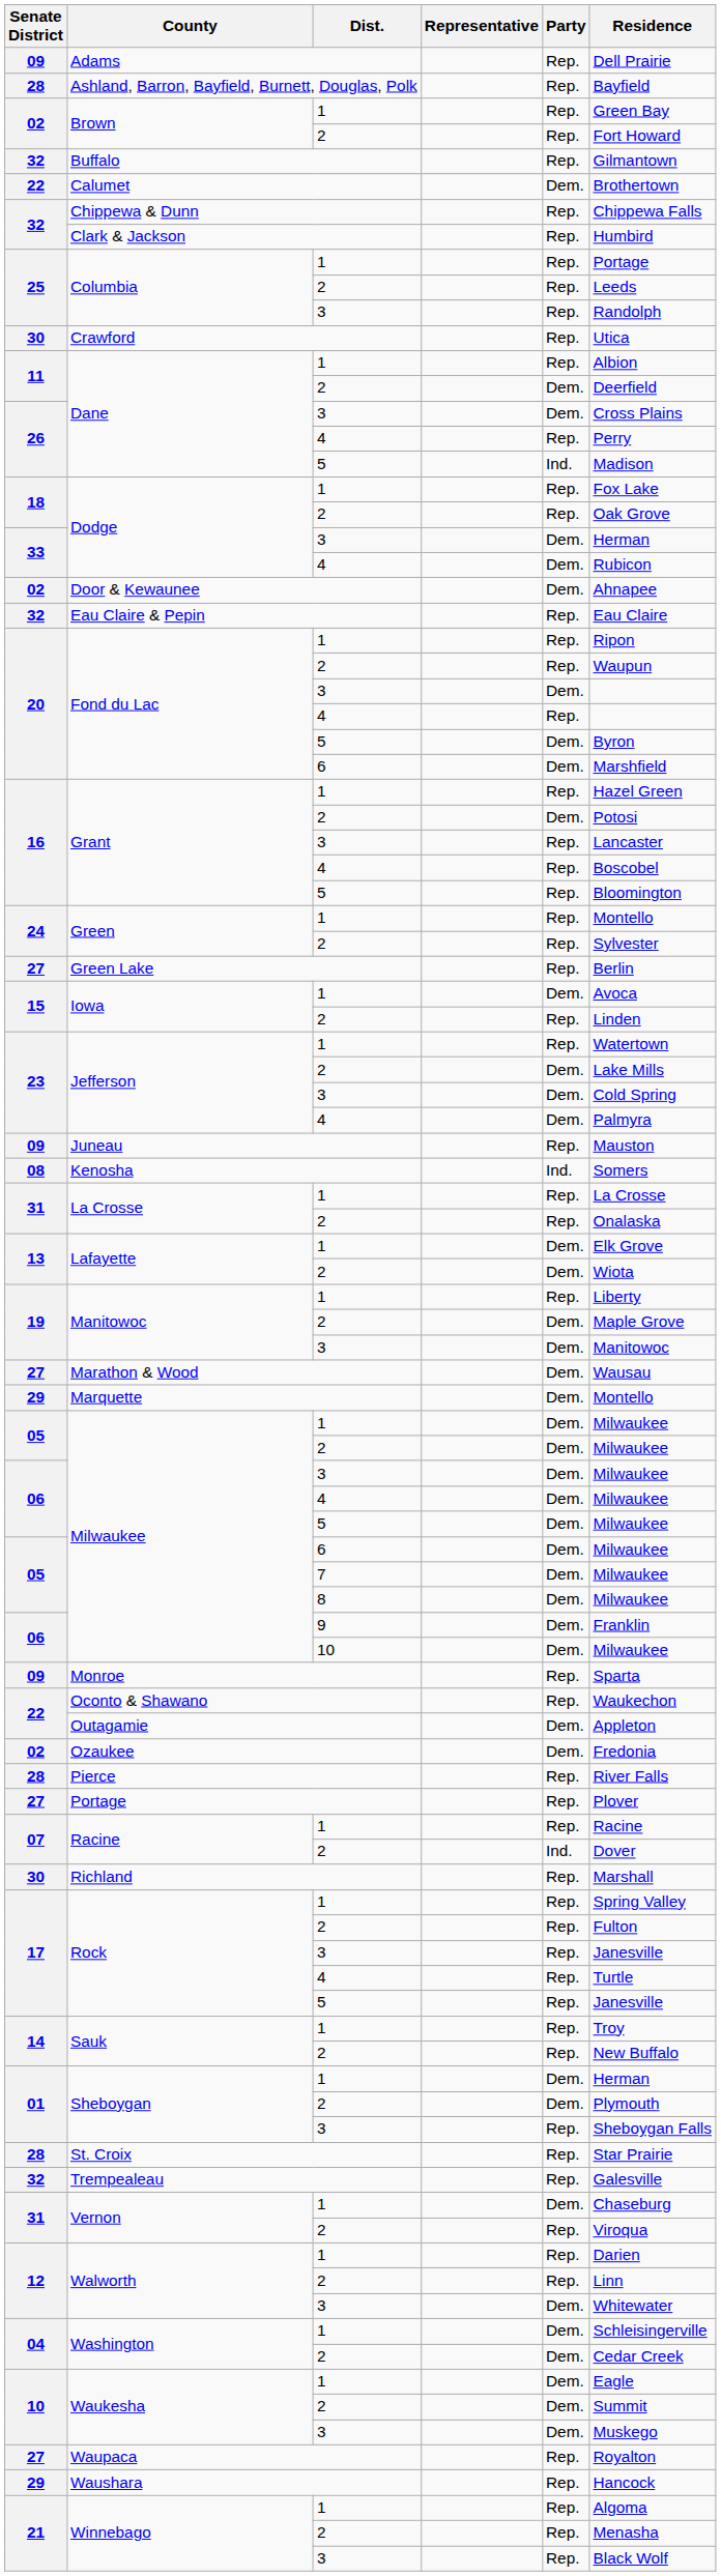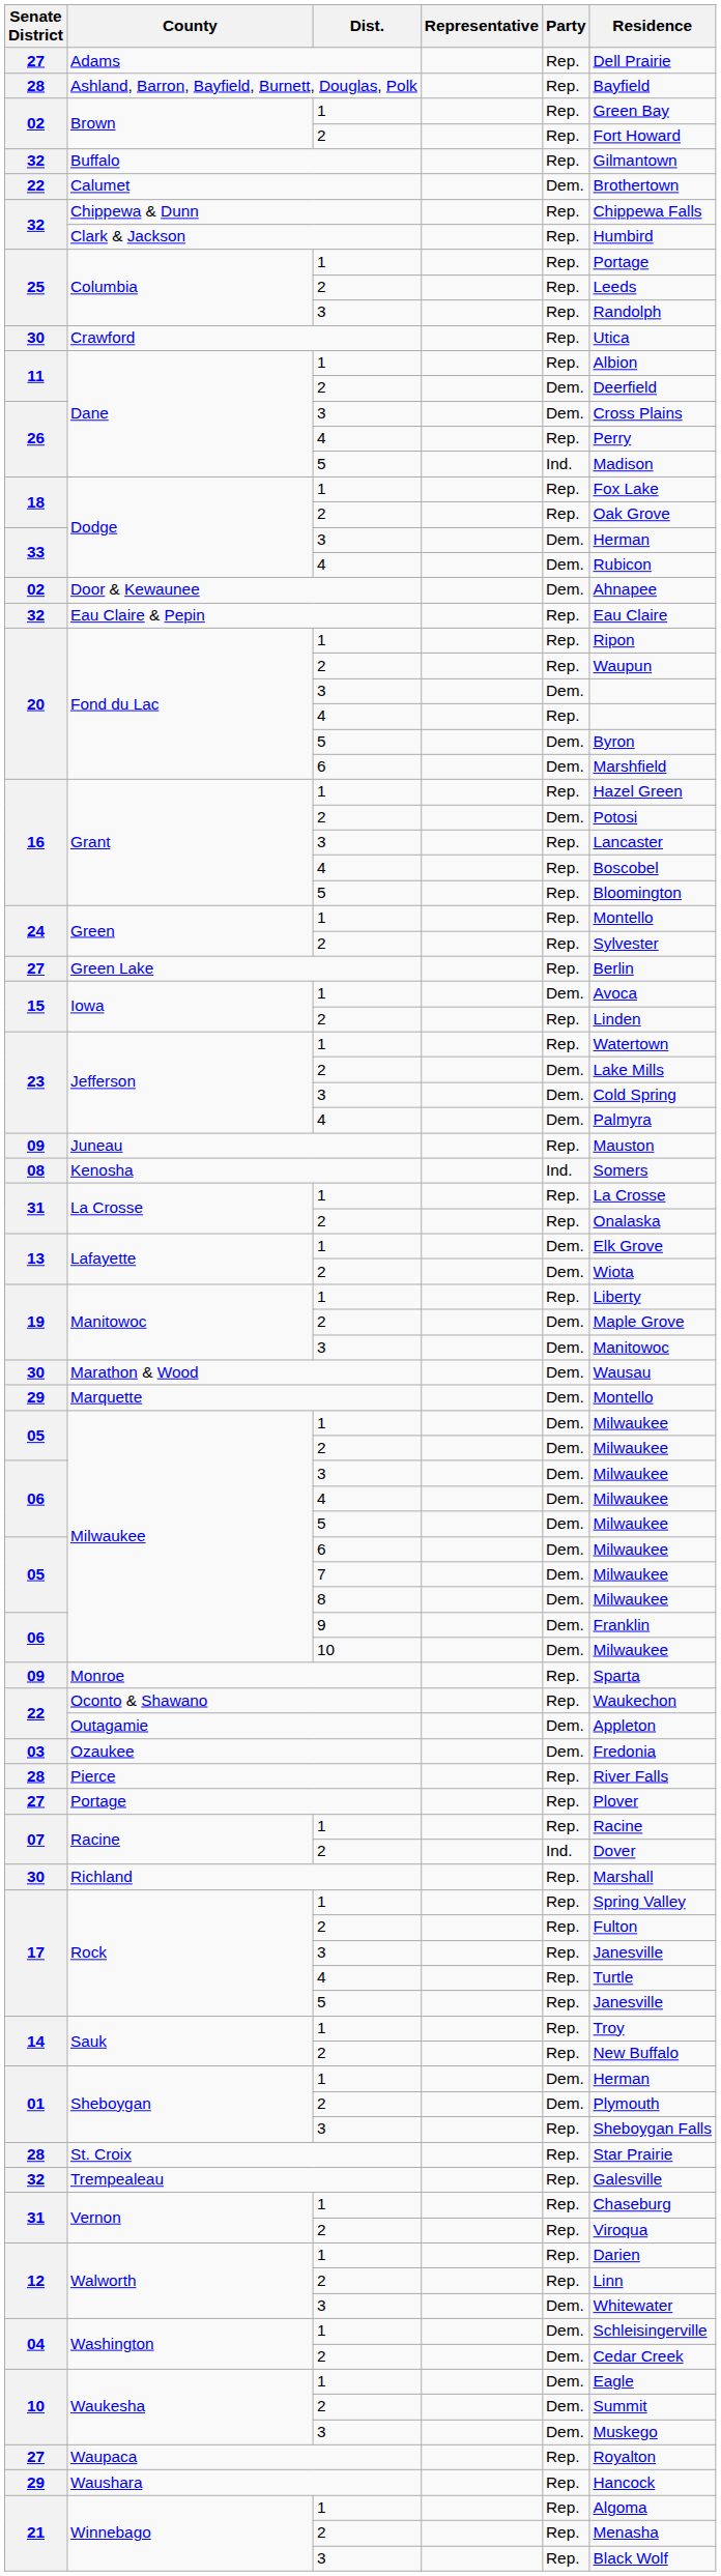 <table class="wikitable sortable">
 <tr>
 <th>Senate<br>District</th>
 <th>County</th>
 <th>Dist.</th>
 <th>Representative</th>
 <th>Party</th>
 <th>Residence</th>
 </tr>
 <tr>
-<th><a href='#'>09</a></th>
+<th><a href='#'>27</a></th>
 <td text-align="left" colspan="2"><a href='#'>Adams</a></td>
 <td></td>
 <td>Rep.</td>
 <td><a href='#'>Dell Prairie</a></td>
 </tr>
 <tr>
 <th><a href='#'>28</a></th>
 <td text-align="left" colspan="2"><a href='#'>Ashland</a>, <a href='#'>Barron</a>, <a href='#'>Bayfield</a>, <a href='#'>Burnett</a>, <a href='#'>Douglas</a>, <a href='#'>Polk</a></td>
 <td></td>
 <td>Rep.</td>
 <td><a href='#'>Bayfield</a></td>
 </tr>
 <tr>
 <th rowspan="2"><a href='#'>02</a></th>
 <td text-align="left" rowspan="2"><a href='#'>Brown</a></td>
 <td>1</td>
 <td></td>
 <td>Rep.</td>
 <td><a href='#'>Green Bay</a></td>
 </tr>
 <tr>
 <td>2</td>
 <td></td>
 <td>Rep.</td>
 <td><a href='#'>Fort Howard</a></td>
 </tr>
 <tr>
 <th><a href='#'>32</a></th>
 <td text-align="left" colspan="2"><a href='#'>Buffalo</a></td>
 <td></td>
 <td>Rep.</td>
 <td><a href='#'>Gilmantown</a></td>
 </tr>
 <tr>
 <th><a href='#'>22</a></th>
 <td text-align="left" colspan="2"><a href='#'>Calumet</a></td>
 <td></td>
 <td>Dem.</td>
 <td><a href='#'>Brothertown</a></td>
 </tr>
 <tr>
 <th rowspan="2"><a href='#'>32</a></th>
 <td text-align="left" colspan="2"><a href='#'>Chippewa</a> & <a href='#'>Dunn</a></td>
 <td></td>
 <td>Rep.</td>
 <td><a href='#'>Chippewa Falls</a></td>
 </tr>
 <tr>
 <td text-align="left" colspan="2"><a href='#'>Clark</a> & <a href='#'>Jackson</a></td>
 <td></td>
 <td>Rep.</td>
 <td><a href='#'>Humbird</a></td>
 </tr>
 <tr>
 <th rowspan="3"><a href='#'>25</a></th>
 <td text-align="left" rowspan="3"><a href='#'>Columbia</a></td>
 <td>1</td>
 <td></td>
 <td>Rep.</td>
 <td><a href='#'>Portage</a></td>
 </tr>
 <tr>
 <td>2</td>
 <td></td>
 <td>Rep.</td>
 <td><a href='#'>Leeds</a></td>
 </tr>
 <tr>
 <td>3</td>
 <td></td>
 <td>Rep.</td>
 <td><a href='#'>Randolph</a></td>
 </tr>
 <tr>
 <th><a href='#'>30</a></th>
 <td text-align="left" colspan="2"><a href='#'>Crawford</a></td>
 <td></td>
 <td>Rep.</td>
 <td><a href='#'>Utica</a></td>
 </tr>
 <tr>
 <th rowspan="2"><a href='#'>11</a></th>
 <td text-align="left" rowspan="5"><a href='#'>Dane</a></td>
 <td>1</td>
 <td></td>
 <td>Rep.</td>
 <td><a href='#'>Albion</a></td>
 </tr>
 <tr>
 <td>2</td>
 <td></td>
 <td>Dem.</td>
 <td><a href='#'>Deerfield</a></td>
 </tr>
 <tr>
 <th rowspan="3"><a href='#'>26</a></th>
 <td>3</td>
 <td></td>
 <td>Dem.</td>
 <td><a href='#'>Cross Plains</a></td>
 </tr>
 <tr>
 <td>4</td>
 <td></td>
 <td>Rep.</td>
 <td><a href='#'>Perry</a></td>
 </tr>
 <tr>
 <td>5</td>
 <td></td>
 <td>Ind.</td>
 <td><a href='#'>Madison</a></td>
 </tr>
 <tr>
 <th rowspan="2"><a href='#'>18</a></th>
 <td text-align="left" rowspan="4"><a href='#'>Dodge</a></td>
 <td>1</td>
 <td></td>
 <td>Rep.</td>
 <td><a href='#'>Fox Lake</a></td>
 </tr>
 <tr>
 <td>2</td>
 <td></td>
 <td>Rep.</td>
 <td><a href='#'>Oak Grove</a></td>
 </tr>
 <tr>
 <th rowspan="2"><a href='#'>33</a></th>
 <td>3</td>
 <td></td>
 <td>Dem.</td>
 <td><a href='#'>Herman</a></td>
 </tr>
 <tr>
 <td>4</td>
 <td></td>
 <td>Dem.</td>
 <td><a href='#'>Rubicon</a></td>
 </tr>
 <tr>
 <th><a href='#'>02</a></th>
 <td text-align="left" colspan="2"><a href='#'>Door</a> & <a href='#'>Kewaunee</a></td>
 <td></td>
 <td>Dem.</td>
 <td><a href='#'>Ahnapee</a></td>
 </tr>
 <tr>
 <th><a href='#'>32</a></th>
 <td text-align="left" colspan="2"><a href='#'>Eau Claire</a> & <a href='#'>Pepin</a></td>
 <td></td>
 <td>Rep.</td>
 <td><a href='#'>Eau Claire</a></td>
 </tr>
 <tr>
 <th rowspan="6"><a href='#'>20</a></th>
 <td text-align="left" rowspan="6"><a href='#'>Fond du Lac</a></td>
 <td>1</td>
 <td></td>
 <td>Rep.</td>
 <td><a href='#'>Ripon</a></td>
 </tr>
 <tr>
 <td>2</td>
 <td></td>
 <td>Rep.</td>
 <td><a href='#'>Waupun</a></td>
 </tr>
 <tr>
 <td>3</td>
 <td></td>
 <td>Dem.</td>
 <td></td>
 </tr>
 <tr>
 <td>4</td>
 <td></td>
 <td>Rep.</td>
 <td></td>
 </tr>
 <tr>
 <td>5</td>
 <td></td>
 <td>Dem.</td>
 <td><a href='#'>Byron</a></td>
 </tr>
 <tr>
 <td>6</td>
 <td></td>
 <td>Dem.</td>
 <td><a href='#'>Marshfield</a></td>
 </tr>
 <tr>
 <th rowspan="5"><a href='#'>16</a></th>
 <td text-align="left" rowspan="5"><a href='#'>Grant</a></td>
 <td>1</td>
 <td></td>
 <td>Rep.</td>
 <td><a href='#'>Hazel Green</a></td>
 </tr>
 <tr>
 <td>2</td>
 <td></td>
 <td>Dem.</td>
 <td><a href='#'>Potosi</a></td>
 </tr>
 <tr>
 <td>3</td>
 <td></td>
 <td>Rep.</td>
 <td><a href='#'>Lancaster</a></td>
 </tr>
 <tr>
 <td>4</td>
 <td></td>
 <td>Rep.</td>
 <td><a href='#'>Boscobel</a></td>
 </tr>
 <tr>
 <td>5</td>
 <td></td>
 <td>Rep.</td>
 <td><a href='#'>Bloomington</a></td>
 </tr>
 <tr>
 <th rowspan="2"><a href='#'>24</a></th>
 <td text-align="left" rowspan="2"><a href='#'>Green</a></td>
 <td>1</td>
 <td></td>
 <td>Rep.</td>
 <td><a href='#'>Montello</a></td>
 </tr>
 <tr>
 <td>2</td>
 <td></td>
 <td>Rep.</td>
 <td><a href='#'>Sylvester</a></td>
 </tr>
 <tr>
 <th><a href='#'>27</a></th>
 <td text-align="left" colspan="2"><a href='#'>Green Lake</a></td>
 <td></td>
 <td>Rep.</td>
 <td><a href='#'>Berlin</a></td>
 </tr>
 <tr>
 <th rowspan="2"><a href='#'>15</a></th>
 <td text-align="left" rowspan="2"><a href='#'>Iowa</a></td>
 <td>1</td>
 <td></td>
 <td>Dem.</td>
 <td><a href='#'>Avoca</a></td>
 </tr>
 <tr>
 <td>2</td>
 <td></td>
 <td>Rep.</td>
 <td><a href='#'>Linden</a></td>
 </tr>
 <tr>
 <th rowspan="4"><a href='#'>23</a></th>
 <td text-align="left" rowspan="4"><a href='#'>Jefferson</a></td>
 <td>1</td>
 <td></td>
 <td>Rep.</td>
 <td><a href='#'>Watertown</a></td>
 </tr>
 <tr>
 <td>2</td>
 <td></td>
 <td>Dem.</td>
 <td><a href='#'>Lake Mills</a></td>
 </tr>
 <tr>
 <td>3</td>
 <td></td>
 <td>Dem.</td>
 <td><a href='#'>Cold Spring</a></td>
 </tr>
 <tr>
 <td>4</td>
 <td></td>
 <td>Dem.</td>
 <td><a href='#'>Palmyra</a></td>
 </tr>
 <tr>
 <th><a href='#'>09</a></th>
 <td text-align="left" colspan="2"><a href='#'>Juneau</a></td>
 <td></td>
 <td>Rep.</td>
 <td><a href='#'>Mauston</a></td>
 </tr>
 <tr>
 <th><a href='#'>08</a></th>
 <td text-align="left" colspan="2"><a href='#'>Kenosha</a></td>
 <td></td>
 <td>Ind.</td>
 <td><a href='#'>Somers</a></td>
 </tr>
 <tr>
 <th rowspan="2"><a href='#'>31</a></th>
 <td text-align="left" rowspan="2"><a href='#'>La Crosse</a></td>
 <td>1</td>
 <td></td>
 <td>Rep.</td>
 <td><a href='#'>La Crosse</a></td>
 </tr>
 <tr>
 <td>2</td>
 <td></td>
 <td>Rep.</td>
 <td><a href='#'>Onalaska</a></td>
 </tr>
 <tr>
 <th rowspan="2"><a href='#'>13</a></th>
 <td text-align="left" rowspan="2"><a href='#'>Lafayette</a></td>
 <td>1</td>
 <td></td>
 <td>Dem.</td>
 <td><a href='#'>Elk Grove</a></td>
 </tr>
 <tr>
 <td>2</td>
 <td></td>
 <td>Dem.</td>
 <td><a href='#'>Wiota</a></td>
 </tr>
 <tr>
 <th rowspan="3"><a href='#'>19</a></th>
 <td text-align="left" rowspan="3"><a href='#'>Manitowoc</a></td>
 <td>1</td>
 <td></td>
 <td>Rep.</td>
 <td><a href='#'>Liberty</a></td>
 </tr>
 <tr>
 <td>2</td>
 <td></td>
 <td>Dem.</td>
 <td><a href='#'>Maple Grove</a></td>
 </tr>
 <tr>
 <td>3</td>
 <td></td>
 <td>Dem.</td>
 <td><a href='#'>Manitowoc</a></td>
 </tr>
 <tr>
-<th><a href='#'>27</a></th>
+<th><a href='#'>30</a></th>
 <td text-align="left" colspan="2"><a href='#'>Marathon</a> & <a href='#'>Wood</a></td>
 <td></td>
 <td>Dem.</td>
 <td><a href='#'>Wausau</a></td>
 </tr>
 <tr>
 <th><a href='#'>29</a></th>
 <td text-align="left" colspan="2"><a href='#'>Marquette</a></td>
 <td></td>
 <td>Dem.</td>
 <td><a href='#'>Montello</a></td>
 </tr>
 <tr>
 <th rowspan="2"><a href='#'>05</a></th>
 <td text-align="left" rowspan="10"><a href='#'>Milwaukee</a></td>
 <td>1</td>
 <td></td>
 <td>Dem.</td>
 <td><a href='#'>Milwaukee</a></td>
 </tr>
 <tr>
 <td>2</td>
 <td></td>
 <td>Dem.</td>
 <td><a href='#'>Milwaukee</a></td>
 </tr>
 <tr>
 <th rowspan="3"><a href='#'>06</a></th>
 <td>3</td>
 <td></td>
 <td>Dem.</td>
 <td><a href='#'>Milwaukee</a></td>
 </tr>
 <tr>
 <td>4</td>
 <td></td>
 <td>Dem.</td>
 <td><a href='#'>Milwaukee</a></td>
 </tr>
 <tr>
 <td>5</td>
 <td></td>
 <td>Dem.</td>
 <td><a href='#'>Milwaukee</a></td>
 </tr>
 <tr>
 <th rowspan="3"><a href='#'>05</a></th>
 <td>6</td>
 <td></td>
 <td>Dem.</td>
 <td><a href='#'>Milwaukee</a></td>
 </tr>
 <tr>
 <td>7</td>
 <td></td>
 <td>Dem.</td>
 <td><a href='#'>Milwaukee</a></td>
 </tr>
 <tr>
 <td>8</td>
 <td></td>
 <td>Dem.</td>
 <td><a href='#'>Milwaukee</a></td>
 </tr>
 <tr>
 <th rowspan="2"><a href='#'>06</a></th>
 <td>9</td>
 <td></td>
 <td>Dem.</td>
 <td><a href='#'>Franklin</a></td>
 </tr>
 <tr>
 <td>10</td>
 <td></td>
 <td>Dem.</td>
 <td><a href='#'>Milwaukee</a></td>
 </tr>
 <tr>
 <th><a href='#'>09</a></th>
 <td text-align="left" colspan="2"><a href='#'>Monroe</a></td>
 <td></td>
 <td>Rep.</td>
 <td><a href='#'>Sparta</a></td>
 </tr>
 <tr>
 <th rowspan="2"><a href='#'>22</a></th>
 <td text-align="left" colspan="2"><a href='#'>Oconto</a> & <a href='#'>Shawano</a></td>
 <td></td>
 <td>Rep.</td>
 <td><a href='#'>Waukechon</a></td>
 </tr>
 <tr>
 <td text-align="left" colspan="2"><a href='#'>Outagamie</a></td>
 <td></td>
 <td>Dem.</td>
 <td><a href='#'>Appleton</a></td>
 </tr>
 <tr>
-<th><a href='#'>02</a></th>
+<th><a href='#'>03</a></th>
 <td text-align="left" colspan="2"><a href='#'>Ozaukee</a></td>
 <td></td>
 <td>Dem.</td>
 <td><a href='#'>Fredonia</a></td>
 </tr>
 <tr>
 <th><a href='#'>28</a></th>
 <td text-align="left" colspan="2"><a href='#'>Pierce</a></td>
 <td></td>
 <td>Rep.</td>
 <td><a href='#'>River Falls</a></td>
 </tr>
 <tr>
 <th><a href='#'>27</a></th>
 <td text-align="left" colspan="2"><a href='#'>Portage</a></td>
 <td></td>
 <td>Rep.</td>
 <td><a href='#'>Plover</a></td>
 </tr>
 <tr>
 <th rowspan="2"><a href='#'>07</a></th>
 <td text-align="left" rowspan="2"><a href='#'>Racine</a></td>
 <td>1</td>
 <td></td>
 <td>Rep.</td>
 <td><a href='#'>Racine</a></td>
 </tr>
 <tr>
 <td>2</td>
 <td></td>
 <td>Ind.</td>
 <td><a href='#'>Dover</a></td>
 </tr>
 <tr>
 <th><a href='#'>30</a></th>
 <td text-align="left" colspan="2"><a href='#'>Richland</a></td>
 <td></td>
 <td>Rep.</td>
 <td><a href='#'>Marshall</a></td>
 </tr>
 <tr>
 <th rowspan="5"><a href='#'>17</a></th>
 <td text-align="left" rowspan="5"><a href='#'>Rock</a></td>
 <td>1</td>
 <td></td>
 <td>Rep.</td>
 <td><a href='#'>Spring Valley</a></td>
 </tr>
 <tr>
 <td>2</td>
 <td></td>
 <td>Rep.</td>
 <td><a href='#'>Fulton</a></td>
 </tr>
 <tr>
 <td>3</td>
 <td></td>
 <td>Rep.</td>
 <td><a href='#'>Janesville</a></td>
 </tr>
 <tr>
 <td>4</td>
 <td></td>
 <td>Rep.</td>
 <td><a href='#'>Turtle</a></td>
 </tr>
 <tr>
 <td>5</td>
 <td></td>
 <td>Rep.</td>
 <td><a href='#'>Janesville</a></td>
 </tr>
 <tr>
 <th rowspan="2"><a href='#'>14</a></th>
 <td text-align="left" rowspan="2"><a href='#'>Sauk</a></td>
 <td>1</td>
 <td></td>
 <td>Rep.</td>
 <td><a href='#'>Troy</a></td>
 </tr>
 <tr>
 <td>2</td>
 <td></td>
 <td>Rep.</td>
 <td><a href='#'>New Buffalo</a></td>
 </tr>
 <tr>
 <th rowspan="3"><a href='#'>01</a></th>
 <td text-align="left" rowspan="3"><a href='#'>Sheboygan</a></td>
 <td>1</td>
 <td></td>
 <td>Dem.</td>
 <td><a href='#'>Herman</a></td>
 </tr>
 <tr>
 <td>2</td>
 <td></td>
 <td>Dem.</td>
 <td><a href='#'>Plymouth</a></td>
 </tr>
 <tr>
 <td>3</td>
 <td></td>
 <td>Rep.</td>
 <td><a href='#'>Sheboygan Falls</a></td>
 </tr>
 <tr>
 <th><a href='#'>28</a></th>
 <td text-align="left" colspan="2"><a href='#'>St. Croix</a></td>
 <td></td>
 <td>Rep.</td>
 <td><a href='#'>Star Prairie</a></td>
 </tr>
 <tr>
 <th><a href='#'>32</a></th>
 <td text-align="left" colspan="2"><a href='#'>Trempealeau</a></td>
 <td></td>
 <td>Rep.</td>
 <td><a href='#'>Galesville</a></td>
 </tr>
 <tr>
 <th rowspan="2"><a href='#'>31</a></th>
 <td text-align="left" rowspan="2"><a href='#'>Vernon</a></td>
 <td>1</td>
 <td></td>
-<td>Dem.</td>
+<td>Rep.</td>
 <td><a href='#'>Chaseburg</a></td>
 </tr>
 <tr>
 <td>2</td>
 <td></td>
 <td>Rep.</td>
 <td><a href='#'>Viroqua</a></td>
 </tr>
 <tr>
 <th rowspan="3"><a href='#'>12</a></th>
 <td text-align="left" rowspan="3"><a href='#'>Walworth</a></td>
 <td>1</td>
 <td></td>
 <td>Rep.</td>
 <td><a href='#'>Darien</a></td>
 </tr>
 <tr>
 <td>2</td>
 <td></td>
 <td>Rep.</td>
 <td><a href='#'>Linn</a></td>
 </tr>
 <tr>
 <td>3</td>
 <td></td>
 <td>Dem.</td>
 <td><a href='#'>Whitewater</a></td>
 </tr>
 <tr>
 <th rowspan="2"><a href='#'>04</a></th>
 <td text-align="left" rowspan="2"><a href='#'>Washington</a></td>
 <td>1</td>
 <td></td>
 <td>Dem.</td>
 <td><a href='#'>Schleisingerville</a></td>
 </tr>
 <tr>
 <td>2</td>
 <td></td>
 <td>Dem.</td>
 <td><a href='#'>Cedar Creek</a></td>
 </tr>
 <tr>
 <th rowspan="3"><a href='#'>10</a></th>
 <td text-align="left" rowspan="3"><a href='#'>Waukesha</a></td>
 <td>1</td>
 <td></td>
 <td>Dem.</td>
 <td><a href='#'>Eagle</a></td>
 </tr>
 <tr>
 <td>2</td>
 <td></td>
 <td>Dem.</td>
 <td><a href='#'>Summit</a></td>
 </tr>
 <tr>
 <td>3</td>
 <td></td>
 <td>Dem.</td>
 <td><a href='#'>Muskego</a></td>
 </tr>
 <tr>
 <th><a href='#'>27</a></th>
 <td text-align="left" colspan="2"><a href='#'>Waupaca</a></td>
 <td></td>
 <td>Rep.</td>
 <td><a href='#'>Royalton</a></td>
 </tr>
 <tr>
 <th><a href='#'>29</a></th>
 <td text-align="left" colspan="2"><a href='#'>Waushara</a></td>
 <td></td>
 <td>Rep.</td>
 <td><a href='#'>Hancock</a></td>
 </tr>
 <tr>
 <th rowspan="3"><a href='#'>21</a></th>
 <td text-align="left" rowspan="3"><a href='#'>Winnebago</a></td>
 <td>1</td>
 <td></td>
 <td>Rep.</td>
 <td><a href='#'>Algoma</a></td>
 </tr>
 <tr>
 <td>2</td>
 <td></td>
 <td>Rep.</td>
 <td><a href='#'>Menasha</a></td>
 </tr>
 <tr>
 <td>3</td>
 <td></td>
 <td>Rep.</td>
 <td><a href='#'>Black Wolf</a></td>
 </tr>
 </table>
